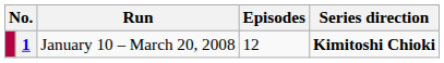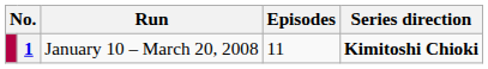 <table class="wikitable sortable">
 <tr>
 <th colspan="2">No.</th>
 <th>Run</th>
 <th>Episodes</th>
 <th>Series <strong>direction</strong></th>
 </tr>
 <tr>
 <th style="background:#B30043;"></th>
 <th><a href='#'>1</a></th>
 <td>January 10 – March 20, 2008</td>
-<td>12</td>
+<td>11</td>
 <td><strong>Kimitoshi Chioki</strong></td>
 </tr>
 </table>
